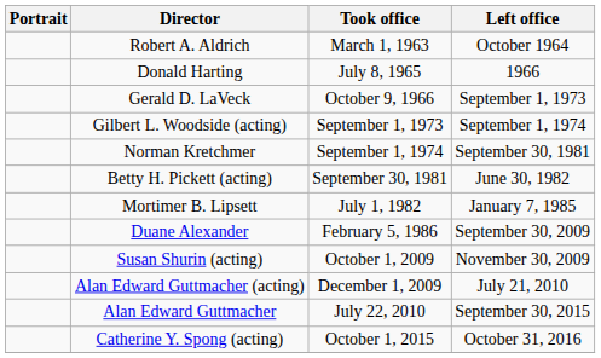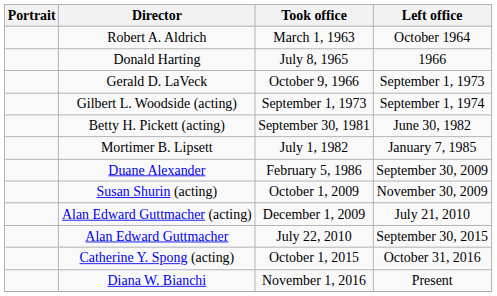 <table class=wikitable style="text-align:center">
 <tr>
 <th>Portrait</th>
 <th>Director</th>
 <th>Took office</th>
 <th>Left office</th>
 </tr>
 <tr>
 <td></td>
 <td>Robert A. Aldrich</td>
 <td>March 1, 1963</td>
 <td>October 1964</td>
 </tr>
 <tr>
 <td></td>
 <td>Donald Harting</td>
 <td>July 8, 1965</td>
 <td>1966</td>
 </tr>
 <tr>
 <td></td>
 <td>Gerald D. LaVeck</td>
 <td>October 9, 1966</td>
 <td>September 1, 1973</td>
 </tr>
 <tr>
 <td></td>
 <td>Gilbert L. Woodside (acting)</td>
 <td>September 1, 1973</td>
 <td>September 1, 1974</td>
-</tr>
-<tr>
-<td></td>
-<td>Norman Kretchmer</td>
-<td>September 1, 1974</td>
-<td>September 30, 1981</td>
 </tr>
 <tr>
 <td></td>
 <td>Betty H. Pickett (acting)</td>
 <td>September 30, 1981</td>
 <td>June 30, 1982</td>
 </tr>
 <tr>
 <td></td>
 <td>Mortimer B. Lipsett</td>
 <td>July 1, 1982</td>
 <td>January 7, 1985</td>
 </tr>
 <tr>
 <td></td>
 <td><a href='#'>Duane Alexander</a></td>
 <td>February 5, 1986</td>
 <td>September 30, 2009</td>
 </tr>
 <tr>
 <td></td>
 <td><a href='#'>Susan Shurin</a> (acting)</td>
 <td>October 1, 2009</td>
 <td>November 30, 2009</td>
 </tr>
 <tr>
 <td></td>
 <td><a href='#'>Alan Edward Guttmacher</a> (acting)</td>
 <td>December 1, 2009</td>
 <td>July 21, 2010</td>
 </tr>
 <tr>
 <td></td>
 <td><a href='#'>Alan Edward Guttmacher</a></td>
 <td>July 22, 2010</td>
 <td>September 30, 2015</td>
 </tr>
 <tr>
 <td></td>
 <td><a href='#'>Catherine Y. Spong</a> (acting)</td>
 <td>October 1, 2015</td>
 <td>October 31, 2016</td>
 </tr>
 <tr>
+<td></td>
+<td><a href='#'>Diana W. Bianchi</a></td>
+<td>November 1, 2016</td>
+<td>Present</td>
+</tr>
+<tr>
 </tr>
 </table>
